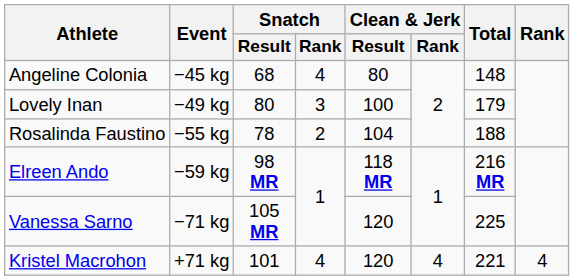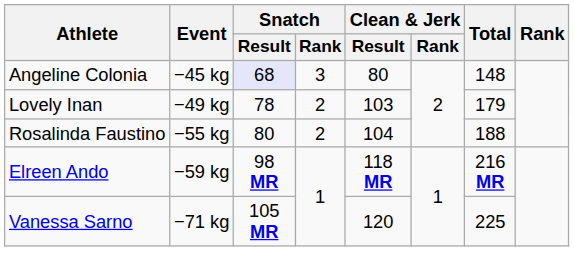 <table class="wikitable" style="font-size:90%">
 <tr>
 <th rowspan=2>Athlete</th>
 <th rowspan=2>Event</th>
 <th colspan=2>Snatch</th>
 <th colspan=2>Clean & Jerk</th>
 <th rowspan=2>Total</th>
 <th rowspan=2>Rank</th>
 </tr>
 <tr style="font-size:95%">
 <th>Result</th>
 <th>Rank</th>
 <th>Result</th>
 <th>Rank</th>
 </tr>
 <tr align=center>
 <td align=left>Angeline Colonia</td>
 <td align=left>−45 kg</td>
-<td>68</td>
-<td>4</td>
+<td style="background: lavender;">68</td>
+<td>3</td>
 <td>80</td>
 <td rowspan=3>2</td>
 <td>148</td>
 <td rowspan=3></td>
 </tr>
 <tr align=center>
 <td align=left>Lovely Inan</td>
 <td align=left>−49 kg</td>
-<td>80</td>
-<td>3</td>
-<td>100</td>
+<td>78</td>
+<td>2</td>
+<td>103</td>
 <td>179</td>
 </tr>
 <tr align=center>
 <td align=left>Rosalinda Faustino</td>
 <td align=left>−55 kg</td>
-<td>78</td>
+<td>80</td>
 <td>2</td>
 <td>104</td>
 <td>188</td>
 </tr>
 <tr align=center>
 <td align=left><a href='#'>Elreen Ando</a></td>
 <td align=left>−59 kg</td>
 <td>98<br><strong><a href='#'>MR</a></strong></td>
 <td rowspan=2>1</td>
 <td>118<br><strong><a href='#'>MR</a></strong></td>
 <td rowspan=2>1</td>
 <td>216<br><strong><a href='#'>MR</a></strong></td>
 <td rowspan=2></td>
 </tr>
 <tr align=center>
 <td align=left><a href='#'>Vanessa Sarno</a></td>
 <td align=left>−71 kg</td>
 <td>105<br><strong><a href='#'>MR</a></strong></td>
 <td>120</td>
 <td>225</td>
 </tr>
-<tr align=center>
-<td align=left><a href='#'>Kristel Macrohon</a></td>
-<td align=left>+71 kg</td>
-<td>101</td>
-<td>4</td>
-<td>120</td>
-<td>4</td>
-<td>221</td>
-<td>4</td>
-</tr>
 </table>
